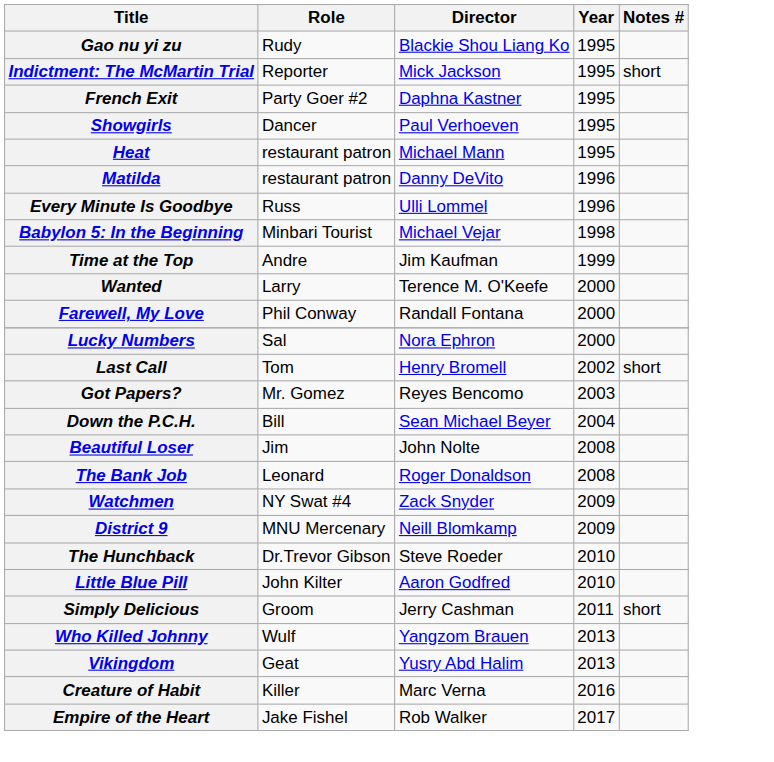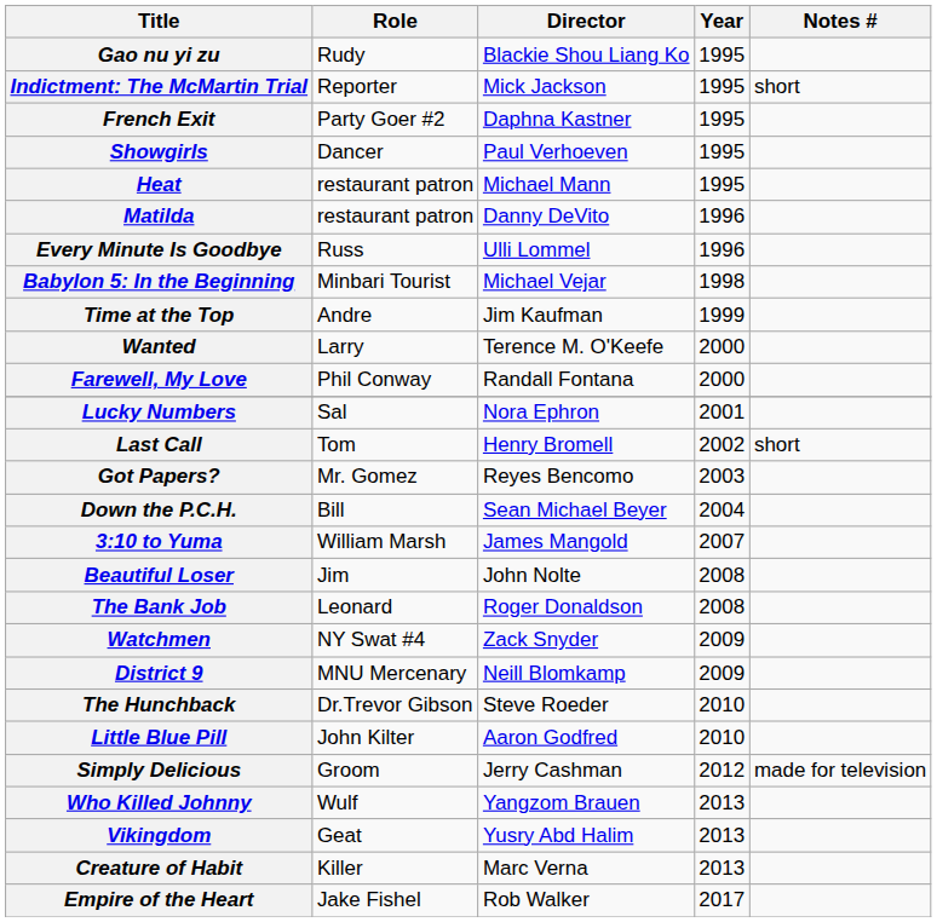 <table class="wikitable plainrowheaders sortable">
 <tr>
 <th scope="col">Title</th>
 <th scope="col">Role</th>
 <th scope="col">Director</th>
 <th scope="col">Year</th>
 <th scope="col" class="unsortable">Notes #</th>
 </tr>
 <tr>
 <th scope="row"><em>Gao nu yi zu</em></th>
 <td>Rudy</td>
 <td><a href='#'>Blackie Shou Liang Ko</a></td>
 <td>1995</td>
 <td></td>
 </tr>
 <tr>
 <th scope="row"><em><a href='#'>Indictment: The McMartin Trial</a></em></th>
 <td>Reporter</td>
 <td><a href='#'>Mick Jackson</a></td>
 <td>1995</td>
 <td>short</td>
 </tr>
 <tr>
 <th scope="row"><em>French Exit</em></th>
 <td>Party Goer #2</td>
 <td><a href='#'>Daphna Kastner</a></td>
 <td>1995</td>
 <td></td>
 </tr>
 <tr>
 <th scope="row"><em><a href='#'>Showgirls</a></em></th>
 <td>Dancer</td>
 <td><a href='#'>Paul Verhoeven</a></td>
 <td>1995</td>
 <td></td>
 </tr>
 <tr>
 <th scope="row"><em><a href='#'>Heat</a></em></th>
 <td>restaurant patron</td>
 <td><a href='#'>Michael Mann</a></td>
 <td>1995</td>
 <td></td>
 </tr>
 <tr>
 <th scope="row"><em><a href='#'>Matilda</a></em></th>
 <td>restaurant patron</td>
 <td><a href='#'>Danny DeVito</a></td>
 <td>1996</td>
 <td></td>
 </tr>
 <tr>
 <th scope="row"><em>Every Minute Is Goodbye</em></th>
 <td>Russ</td>
 <td><a href='#'>Ulli Lommel</a></td>
 <td>1996</td>
 <td></td>
 </tr>
 <tr>
 <th scope="row"><em><a href='#'>Babylon 5: In the Beginning</a></em></th>
 <td>Minbari Tourist</td>
 <td><a href='#'>Michael Vejar</a></td>
 <td>1998</td>
 <td></td>
 </tr>
 <tr>
 <th scope="row"><em>Time at the Top</em></th>
 <td>Andre</td>
 <td>Jim Kaufman</td>
 <td>1999</td>
 <td></td>
 </tr>
 <tr>
 <th scope="row"><em>Wanted</em></th>
 <td>Larry</td>
 <td>Terence M. O'Keefe</td>
 <td>2000</td>
 <td></td>
 </tr>
 <tr>
 <th scope="row"><em><a href='#'>Farewell, My Love</a></em></th>
 <td>Phil Conway</td>
 <td>Randall Fontana</td>
 <td>2000</td>
 <td></td>
 </tr>
 <tr>
 </tr>
 <tr>
 <th scope="row"><em><a href='#'>Lucky Numbers</a></em></th>
 <td>Sal</td>
 <td><a href='#'>Nora Ephron</a></td>
-<td>2000</td>
+<td>2001</td>
 <td></td>
 </tr>
 <tr>
 <th scope="row"><em>Last Call</em></th>
 <td>Tom</td>
 <td><a href='#'>Henry Bromell</a></td>
 <td>2002</td>
 <td>short</td>
 </tr>
 <tr>
 <th scope="row"><em>Got Papers?</em></th>
 <td>Mr. Gomez</td>
 <td>Reyes Bencomo</td>
 <td>2003</td>
 <td></td>
 </tr>
 <tr>
 <th scope="row"><em>Down the P.C.H.</em></th>
 <td>Bill</td>
 <td><a href='#'>Sean Michael Beyer</a></td>
 <td>2004</td>
+<td></td>
+</tr>
+<tr>
+<th scope="row"><em><a href='#'>3:10 to Yuma</a></em></th>
+<td>William Marsh</td>
+<td><a href='#'>James Mangold</a></td>
+<td>2007</td>
 <td></td>
 </tr>
 <tr>
 <th scope="row"><em><a href='#'>Beautiful Loser</a></em></th>
 <td>Jim</td>
 <td>John Nolte</td>
 <td>2008</td>
 <td></td>
 </tr>
 <tr>
 <th scope="row"><em><a href='#'>The Bank Job</a></em></th>
 <td>Leonard</td>
 <td><a href='#'>Roger Donaldson</a></td>
 <td>2008</td>
 <td></td>
 </tr>
 <tr>
 <th scope="row"><em><a href='#'>Watchmen</a></em></th>
 <td>NY Swat #4</td>
 <td><a href='#'>Zack Snyder</a></td>
 <td>2009</td>
 <td></td>
 </tr>
 <tr>
 <th scope="row"><em><a href='#'>District 9</a></em></th>
 <td>MNU Mercenary</td>
 <td><a href='#'>Neill Blomkamp</a></td>
 <td>2009</td>
 <td></td>
 </tr>
 <tr>
 <th scope="row"><em>The Hunchback</em></th>
 <td>Dr.Trevor Gibson</td>
 <td>Steve Roeder</td>
 <td>2010</td>
 <td></td>
 </tr>
 <tr>
 <th scope="row"><em><a href='#'>Little Blue Pill</a></em></th>
 <td>John Kilter</td>
 <td><a href='#'>Aaron Godfred</a></td>
 <td>2010</td>
 <td></td>
 </tr>
 <tr>
 <th scope="row"><em>Simply Delicious</em></th>
 <td>Groom</td>
 <td>Jerry Cashman</td>
-<td>2011</td>
-<td>short</td>
+<td>2012</td>
+<td>made for television</td>
 </tr>
 <tr>
 <th scope="row"><em><a href='#'>Who Killed Johnny</a></em></th>
 <td>Wulf</td>
 <td><a href='#'>Yangzom Brauen</a></td>
 <td>2013</td>
 <td></td>
 </tr>
 <tr>
 <th scope="row"><em><a href='#'>Vikingdom</a></em></th>
 <td>Geat</td>
 <td><a href='#'>Yusry Abd Halim</a></td>
 <td>2013</td>
 <td></td>
 </tr>
 <tr>
 <th scope="row"><em>Creature of Habit</em></th>
 <td>Killer</td>
 <td>Marc Verna</td>
-<td>2016</td>
+<td>2013</td>
 <td></td>
 </tr>
 <tr>
 <th scope="row"><em>Empire of the Heart</em></th>
 <td>Jake Fishel</td>
 <td>Rob Walker</td>
 <td>2017</td>
 <td></td>
 </tr>
 <tr>
 </tr>
 </table>
